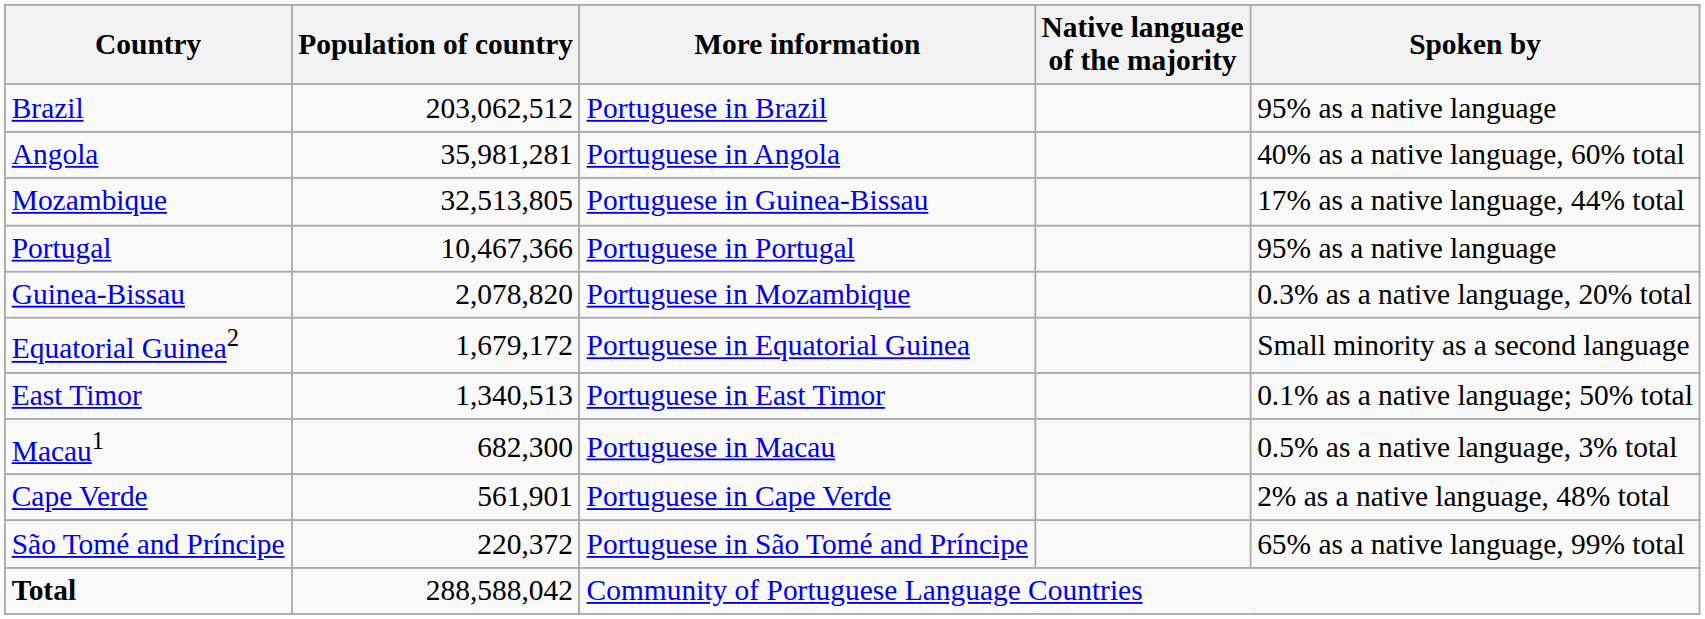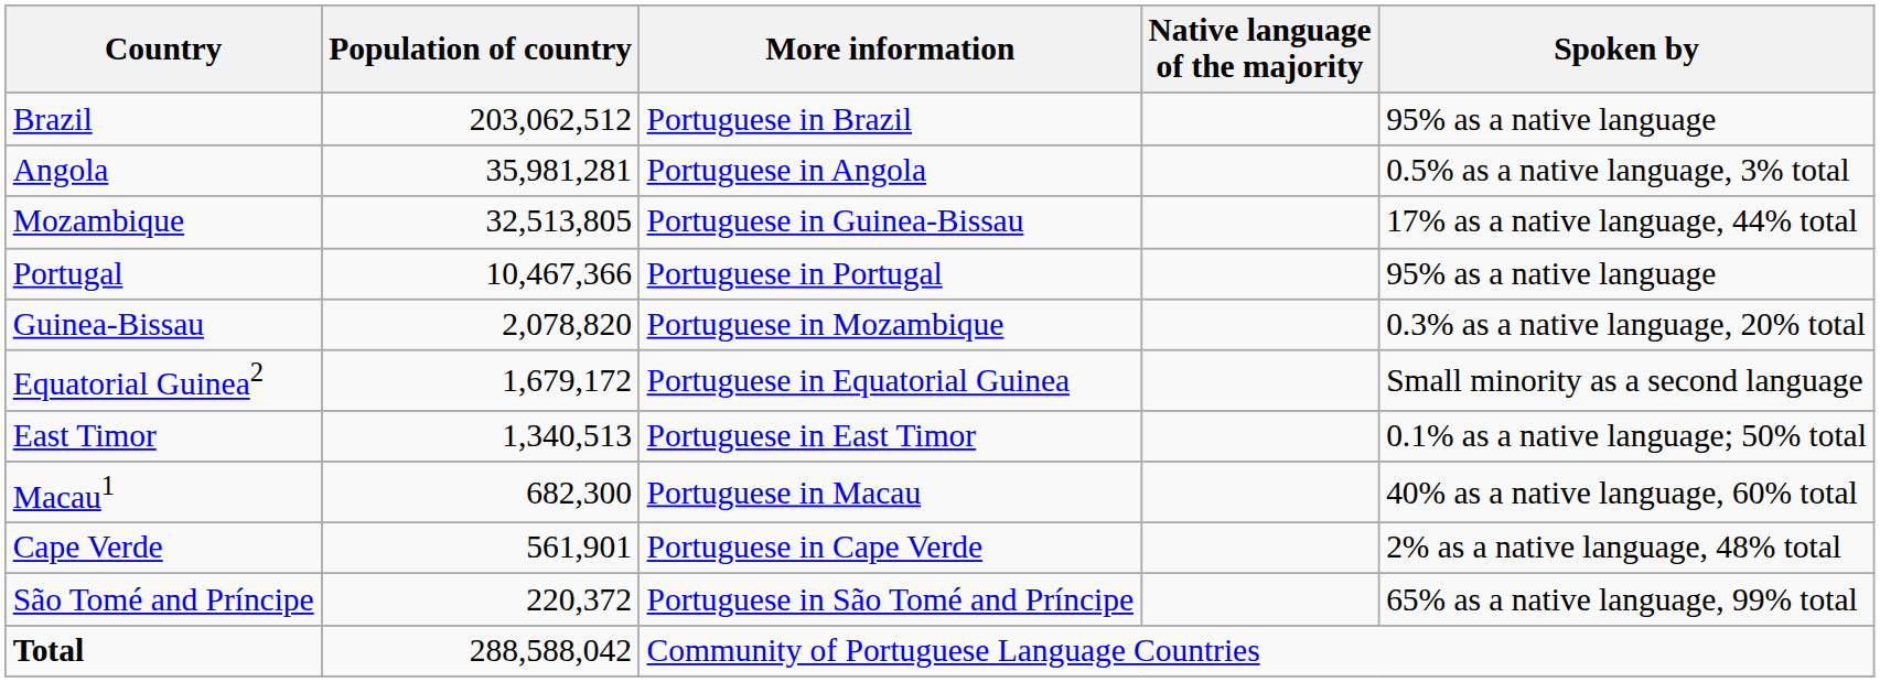 <table class="wikitable sortable">
 <tr>
 <th>Country</th>
 <th>Population of country</th>
 <th>More information</th>
 <th>Native language<br>of the majority</th>
 <th>Spoken by</th>
 </tr>
 <tr>
 <td style="text-align:left;"> <a href='#'>Brazil</a></td>
 <td style="text-align:right;">203,062,512</td>
 <td><a href='#'>Portuguese in Brazil</a></td>
 <td></td>
 <td>95% as a native language</td>
 </tr>
 <tr>
 <td style="text-align:left;"> <a href='#'>Angola</a></td>
 <td style="text-align:right;">35,981,281</td>
 <td><a href='#'>Portuguese in Angola</a></td>
 <td></td>
-<td>40% as a native language, 60% total</td>
+<td>0.5% as a native language, 3% total</td>
 </tr>
 <tr>
 <td style="text-align:left;"> <a href='#'>Mozambique</a></td>
 <td style="text-align:right;">32,513,805</td>
 <td><a href='#'>Portuguese in Guinea-Bissau</a></td>
 <td></td>
 <td>17% as a native language, 44% total</td>
 </tr>
 <tr>
 <td style="text-align:left;"> <a href='#'>Portugal</a></td>
 <td style="text-align:right;">10,467,366</td>
 <td><a href='#'>Portuguese in Portugal</a></td>
 <td></td>
 <td>95% as a native language</td>
 </tr>
 <tr>
 <td style="text-align:left;"> <a href='#'>Guinea-Bissau</a></td>
 <td style="text-align:right;">2,078,820</td>
 <td><a href='#'>Portuguese in Mozambique</a></td>
 <td></td>
 <td>0.3% as a native language, 20% total</td>
 </tr>
 <tr>
 <td style="text-align:left;"> <a href='#'>Equatorial Guinea</a><sup>2</sup></td>
 <td style="text-align:right;">1,679,172</td>
 <td><a href='#'>Portuguese in Equatorial Guinea</a></td>
 <td></td>
 <td>Small minority as a second language</td>
 </tr>
 <tr>
 <td style="text-align:left;"> <a href='#'>East Timor</a></td>
 <td style="text-align:right;">1,340,513</td>
 <td><a href='#'>Portuguese in East Timor</a></td>
 <td></td>
 <td>0.1% as a native language; 50% total</td>
 </tr>
 <tr>
 <td style="text-align:left;"> <a href='#'>Macau</a><sup>1</sup></td>
 <td style="text-align:right;">682,300</td>
 <td><a href='#'>Portuguese in Macau</a></td>
 <td></td>
-<td>0.5% as a native language, 3% total</td>
+<td>40% as a native language, 60% total</td>
 </tr>
 <tr>
 <td style="text-align:left;"> <a href='#'>Cape Verde</a></td>
 <td style="text-align:right;">561,901</td>
 <td><a href='#'>Portuguese in Cape Verde</a></td>
 <td></td>
 <td>2% as a native language, 48% total</td>
 </tr>
 <tr>
 <td style="text-align:left;"> <a href='#'>São Tomé and Príncipe</a></td>
 <td style="text-align:right;">220,372</td>
 <td><a href='#'>Portuguese in São Tomé and Príncipe</a></td>
 <td></td>
 <td>65% as a native language, 99% total</td>
 </tr>
 <tr class="sortbottom">
 <td style="text-align:left;"><strong>Total</strong></td>
 <td style="text-align:right;">288,588,042</td>
 <td colspan=3><a href='#'>Community of Portuguese Language Countries</a></td>
 </tr>
 </table>
